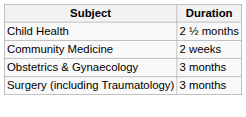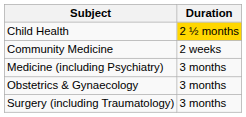 <table class="wikitable">
 <tr>
 <th>Subject</th>
 <th>Duration</th>
 </tr>
 <tr>
 <td>Child Health</td>
-<td>2 ½ months</td>
+<td style="background: gold;">2 ½ months</td>
 </tr>
 <tr>
 <td>Community Medicine</td>
 <td>2 weeks</td>
+</tr>
+<tr>
+<td>Medicine (including Psychiatry)</td>
+<td>3 months</td>
 </tr>
 <tr>
 <td>Obstetrics & Gynaecology</td>
 <td>3 months</td>
 </tr>
 <tr>
 <td>Surgery (including Traumatology)</td>
 <td>3 months</td>
 </tr>
 </table>
